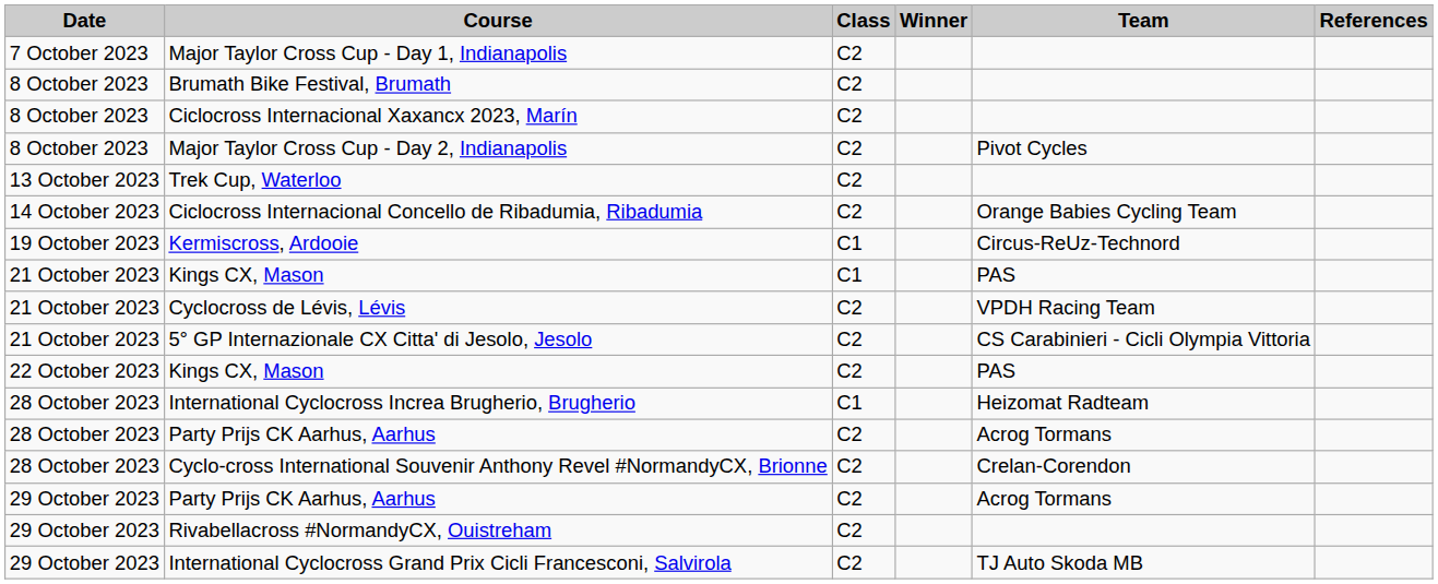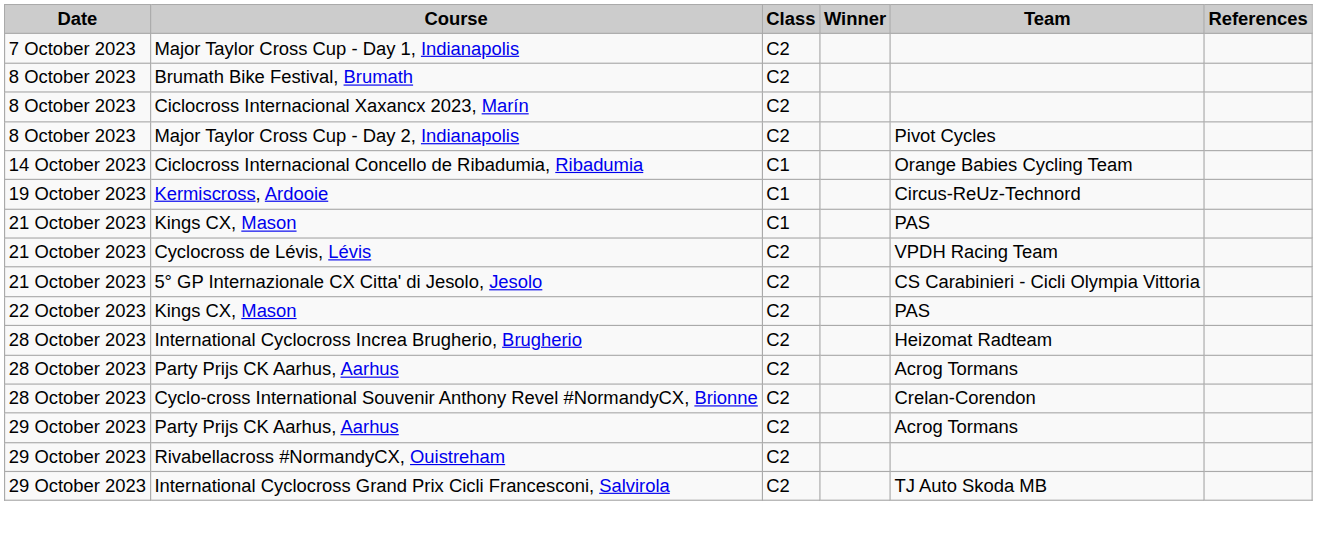 <table class="wikitable sortable alternance ">
 <tr>
 <th scope="col" style="background-color:#CCCCCC;">Date</th>
 <th scope="col" style="background-color:#CCCCCC;">Course</th>
 <th scope="col" style="background-color:#CCCCCC;">Class</th>
 <th scope="col" style="background-color:#CCCCCC;">Winner</th>
 <th scope="col" style="background-color:#CCCCCC;">Team</th>
 <th scope="col" style="background-color:#CCCCCC;">References</th>
 </tr>
 <tr>
 <td>7 October 2023</td>
 <td> Major Taylor Cross Cup - Day 1, <a href='#'>Indianapolis</a></td>
 <td>C2</td>
 <td></td>
 <td></td>
 <td></td>
 </tr>
 <tr>
 <td>8 October 2023</td>
 <td> Brumath Bike Festival, <a href='#'>Brumath</a></td>
 <td>C2</td>
 <td></td>
 <td></td>
 <td></td>
 </tr>
 <tr>
 <td>8 October 2023</td>
 <td> Ciclocross Internacional Xaxancx 2023, <a href='#'>Marín</a></td>
 <td>C2</td>
 <td></td>
 <td></td>
 <td></td>
 </tr>
 <tr>
 <td>8 October 2023</td>
 <td> Major Taylor Cross Cup - Day 2, <a href='#'>Indianapolis</a></td>
 <td>C2</td>
 <td></td>
 <td>Pivot Cycles</td>
 <td></td>
 </tr>
 <tr>
-<td>13 October 2023</td>
-<td> Trek Cup, <a href='#'>Waterloo</a></td>
-<td>C2</td>
-<td></td>
-<td></td>
-<td></td>
-</tr>
-<tr>
 <td>14 October 2023</td>
 <td> Ciclocross Internacional Concello de Ribadumia, <a href='#'>Ribadumia</a></td>
-<td>C2</td>
+<td>C1</td>
 <td></td>
 <td>Orange Babies Cycling Team</td>
 <td></td>
 </tr>
 <tr>
 <td>19 October 2023</td>
 <td> <a href='#'>Kermiscross</a>, <a href='#'>Ardooie</a></td>
 <td>C1</td>
 <td></td>
 <td>Circus-ReUz-Technord</td>
 <td></td>
 </tr>
 <tr>
 <td>21 October 2023</td>
 <td> Kings CX, <a href='#'>Mason</a></td>
 <td>C1</td>
 <td></td>
 <td>PAS</td>
 <td></td>
 </tr>
 <tr>
 <td>21 October 2023</td>
 <td> Cyclocross de Lévis, <a href='#'>Lévis</a></td>
 <td>C2</td>
 <td></td>
 <td>VPDH Racing Team</td>
 <td></td>
 </tr>
 <tr>
 <td>21 October 2023</td>
 <td> 5° GP Internazionale CX Citta' di Jesolo, <a href='#'>Jesolo</a></td>
 <td>C2</td>
 <td></td>
 <td>CS Carabinieri - Cicli Olympia Vittoria</td>
 <td></td>
 </tr>
 <tr>
 <td>22 October 2023</td>
 <td> Kings CX, <a href='#'>Mason</a></td>
 <td>C2</td>
 <td></td>
 <td>PAS</td>
 <td></td>
 </tr>
 <tr>
 <td>28 October 2023</td>
 <td> International Cyclocross Increa Brugherio, <a href='#'>Brugherio</a></td>
-<td>C1</td>
+<td>C2</td>
 <td></td>
 <td>Heizomat Radteam</td>
 <td></td>
 </tr>
 <tr>
 <td>28 October 2023</td>
 <td> Party Prijs CK Aarhus, <a href='#'>Aarhus</a></td>
 <td>C2</td>
 <td></td>
 <td>Acrog Tormans</td>
 <td></td>
 </tr>
 <tr>
 <td>28 October 2023</td>
 <td> Cyclo-cross International Souvenir Anthony Revel #NormandyCX, <a href='#'>Brionne</a></td>
 <td>C2</td>
 <td></td>
 <td>Crelan-Corendon</td>
 <td></td>
 </tr>
 <tr>
 <td>29 October 2023</td>
 <td> Party Prijs CK Aarhus, <a href='#'>Aarhus</a></td>
 <td>C2</td>
 <td></td>
 <td>Acrog Tormans</td>
 <td></td>
 </tr>
 <tr>
 <td>29 October 2023</td>
 <td> Rivabellacross #NormandyCX, <a href='#'>Ouistreham</a></td>
 <td>C2</td>
 <td></td>
 <td></td>
 <td></td>
 </tr>
 <tr>
 <td>29 October 2023</td>
 <td> International Cyclocross Grand Prix Cicli Francesconi, <a href='#'>Salvirola</a></td>
 <td>C2</td>
 <td></td>
 <td>TJ Auto Skoda MB</td>
 <td></td>
 </tr>
 </table>
